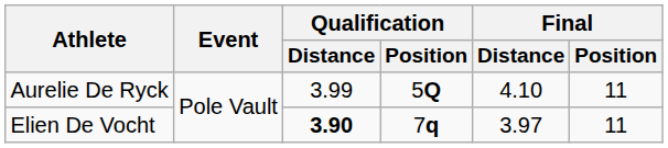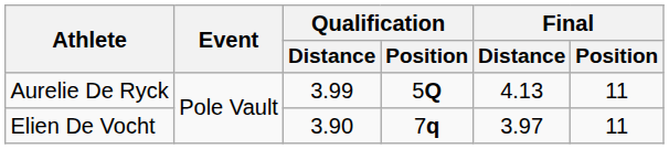 <table class=wikitable style="font-size:90%">
 <tr>
 <th rowspan="2">Athlete</th>
 <th rowspan="2">Event</th>
 <th colspan="2">Qualification</th>
 <th colspan="2">Final</th>
 </tr>
 <tr style="font-size:95%">
 <th>Distance</th>
 <th>Position</th>
 <th>Distance</th>
 <th>Position</th>
 </tr>
 <tr align=center>
 <td align=left>Aurelie De Ryck</td>
 <td align=left rowspan=2>Pole Vault</td>
 <td>3.99</td>
 <td>5<strong>Q</strong></td>
-<td>4.10</td>
+<td>4.13</td>
 <td>11</td>
 </tr>
 <tr align=center>
 <td align=left>Elien De Vocht</td>
-<td><strong>3.90</strong></td>
+<td>3.90</td>
 <td>7<strong>q</strong></td>
 <td>3.97</td>
 <td>11</td>
 </tr>
 </table>
